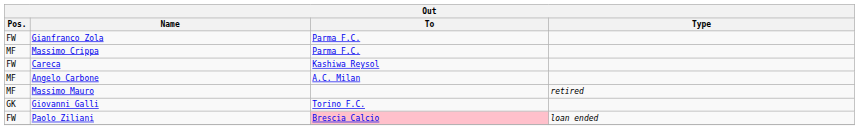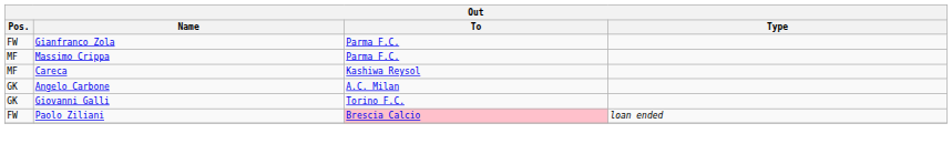 <table class="wikitable" style="font-size:90%;width:99%;">
 <tr>
 <th colspan="4">Out</th>
 </tr>
 <tr>
 <th width=3%>Pos.</th>
 <th width=33%>Name</th>
 <th width=28%>To</th>
 <th width=36%>Type</th>
 </tr>
 <tr>
 <td>FW</td>
 <td><a href='#'>Gianfranco Zola</a></td>
 <td><a href='#'>Parma F.C.</a></td>
 <td></td>
 </tr>
 <tr>
 <td>MF</td>
 <td><a href='#'>Massimo Crippa</a></td>
 <td><a href='#'>Parma F.C.</a></td>
 <td></td>
 </tr>
 <tr>
-<td>FW</td>
+<td>MF</td>
 <td><a href='#'>Careca</a></td>
 <td><a href='#'>Kashiwa Reysol</a></td>
 <td></td>
 </tr>
 <tr>
-<td>MF</td>
+<td>GK</td>
 <td><a href='#'>Angelo Carbone</a></td>
 <td><a href='#'>A.C. Milan</a></td>
 <td></td>
-</tr>
-<tr>
-<td>MF</td>
-<td><a href='#'>Massimo Mauro</a></td>
-<td></td>
-<td><em>retired</em></td>
 </tr>
 <tr>
 <td>GK</td>
 <td><a href='#'>Giovanni Galli</a></td>
 <td><a href='#'>Torino F.C.</a></td>
 <td></td>
 </tr>
 <tr>
 <td>FW</td>
 <td><a href='#'>Paolo Ziliani</a></td>
 <td style="background: pink;"><a href='#'>Brescia Calcio</a></td>
 <td><em>loan ended</em></td>
 </tr>
 <tr>
 </tr>
 </table>
